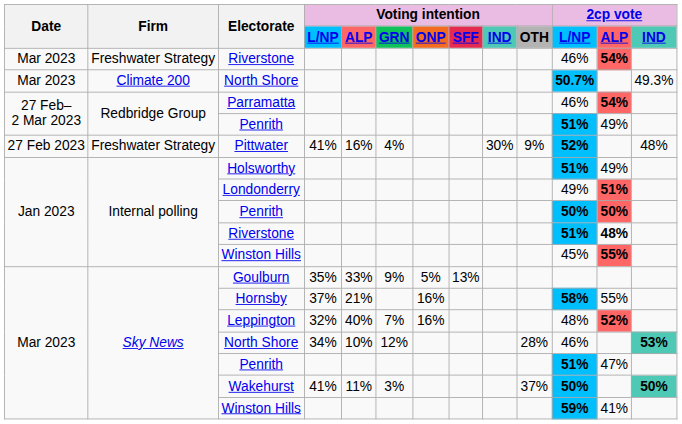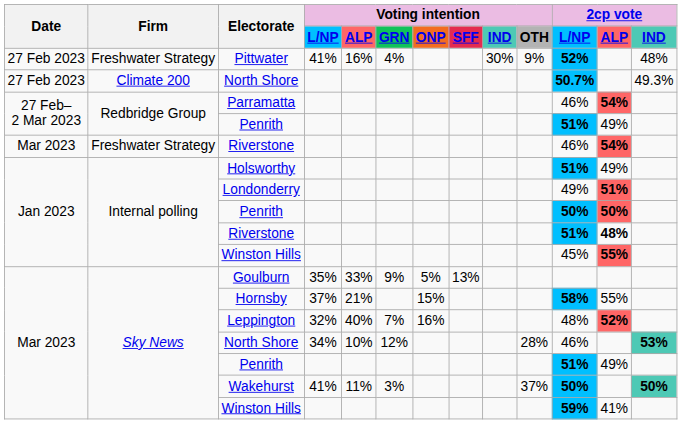 <table class="nowrap wikitable sortable tpl-blanktable" style=text-align:center;font-size:100%>
 <tr>
 <th rowspan=2>Date</th>
 <th rowspan=2>Firm</th>
 <th rowspan=2>Electorate</th>
 <th colspan=7 class=unsortable style=background:#ebbce3>Voting intention</th>
 <th colspan=3 class=unsortable style=background:#ebbce3><a href='#'>2cp vote</a></th>
 </tr>
 <tr>
 <th class="unsortable" style="background:#00bfff"><a href='#'>L/NP</a></th>
 <th class="unsortable" style="background:#f66"><a href='#'>ALP</a></th>
 <th class="unsortable" style="background:#10C25B"><a href='#'>GRN</a></th>
 <th class="unsortable" style="background:#f36c21"><a href='#'>ONP</a></th>
 <th class="unsortable" style="background:#E52B50"><a href='#'>SFF</a></th>
 <th class="unsortable" style="background:#4dc9b5"><a href='#'>IND</a></th>
 <th class="unsortable" style="background:#b3b3b3">OTH</th>
 <th class="unsortable" style="background:#00bfff"><a href='#'>L/NP</a></th>
 <th class="unsortable" style="background:#f66"><a href='#'>ALP</a></th>
 <th class="unsortable" style="background:#4dc9b5"><a href='#'>IND</a></th>
 </tr>
 <tr>
-<td>Mar 2023</td>
+<td>27 Feb 2023</td>
 <td>Freshwater Strategy</td>
-<td><a href='#'>Riverstone</a></td>
+<td><a href='#'>Pittwater</a></td>
+<td>41%</td>
+<td>16%</td>
+<td>4%</td>
 <td></td>
 <td></td>
+<td>30%</td>
+<td>9%</td>
+<th style=background:#00bfff>52%</th>
 <td></td>
-<td></td>
-<td></td>
-<td></td>
-<td></td>
-<td>46%</td>
-<th style=background:#f66>54%</th>
-<td></td>
+<td>48%</td>
 </tr>
 <tr>
-<td>Mar 2023</td>
+<td>27 Feb 2023</td>
 <td><a href='#'>Climate 200</a></td>
 <td><a href='#'>North Shore</a></td>
 <td></td>
 <td></td>
 <td></td>
 <td></td>
 <td></td>
 <td></td>
 <td></td>
 <th style=background:#00bfff>50.7%</th>
 <td></td>
 <td>49.3%</td>
 </tr>
 <tr>
 <td rowspan=2>27 Feb–<br>2 Mar 2023</td>
 <td rowspan=2>Redbridge Group</td>
 <td><a href='#'>Parramatta</a></td>
 <td></td>
 <td></td>
 <td></td>
 <td></td>
 <td></td>
 <td></td>
 <td></td>
 <td>46%</td>
 <th style=background:#f66>54%</th>
 <td></td>
 </tr>
 <tr>
 <td><a href='#'>Penrith</a></td>
 <td></td>
 <td></td>
 <td></td>
 <td></td>
 <td></td>
 <td></td>
 <td></td>
 <th style=background:#00bfff>51%</th>
 <td>49%</td>
 <td></td>
 </tr>
 <tr>
-<td>27 Feb 2023</td>
+<td>Mar 2023</td>
 <td>Freshwater Strategy</td>
-<td><a href='#'>Pittwater</a></td>
-<td>41%</td>
-<td>16%</td>
-<td>4%</td>
+<td><a href='#'>Riverstone</a></td>
 <td></td>
 <td></td>
-<td>30%</td>
-<td>9%</td>
-<th style=background:#00bfff>52%</th>
 <td></td>
-<td>48%</td>
+<td></td>
+<td></td>
+<td></td>
+<td></td>
+<td>46%</td>
+<th style=background:#f66>54%</th>
+<td></td>
 </tr>
 <tr>
 <td rowspan=5>Jan 2023</td>
 <td rowspan=5>Internal polling</td>
 <td><a href='#'>Holsworthy</a></td>
 <td></td>
 <td></td>
 <td></td>
 <td></td>
 <td></td>
 <td></td>
 <td></td>
 <th style=background:#00bfff>51%</th>
 <td>49%</td>
 <td></td>
 </tr>
 <tr>
 <td><a href='#'>Londonderry</a></td>
 <td></td>
 <td></td>
 <td></td>
 <td></td>
 <td></td>
 <td></td>
 <td></td>
 <td>49%</td>
 <th style=background:#f66>51%</th>
 <td></td>
 </tr>
 <tr>
 <td><a href='#'>Penrith</a></td>
 <td></td>
 <td></td>
 <td></td>
 <td></td>
 <td></td>
 <td></td>
 <td></td>
 <th style=background:#00bfff>50%</th>
 <th style=background:#f66>50%</th>
 <td></td>
 </tr>
 <tr>
 <td><a href='#'>Riverstone</a></td>
 <td></td>
 <td></td>
 <td></td>
 <td></td>
 <td></td>
 <td></td>
 <td></td>
 <th style=background:#00bfff>51%</th>
 <td><strong>48%</strong></td>
 <td></td>
 </tr>
 <tr>
 <td><a href='#'>Winston Hills</a></td>
 <td></td>
 <td></td>
 <td></td>
 <td></td>
 <td></td>
 <td></td>
 <td></td>
 <td>45%</td>
 <th style=background:#f66>55%</th>
 <td></td>
 </tr>
 <tr>
 <td rowspan="7">Mar 2023</td>
 <td rowspan="7"><em><a href='#'>Sky News</a></em></td>
 <td><a href='#'>Goulburn</a></td>
 <td>35%</td>
 <td>33%</td>
 <td>9%</td>
 <td>5%</td>
 <td>13%</td>
 <td></td>
 <td></td>
 <td></td>
 <td></td>
 <td></td>
 </tr>
 <tr>
 <td><a href='#'>Hornsby</a></td>
 <td>37%</td>
 <td>21%</td>
 <td></td>
-<td>16%</td>
+<td>15%</td>
 <td></td>
 <td></td>
 <td></td>
 <th style=background:#00bfff>58%</th>
 <td>55%</td>
 <td></td>
 </tr>
 <tr>
 <td><a href='#'>Leppington</a></td>
 <td>32%</td>
 <td>40%</td>
 <td>7%</td>
 <td>16%</td>
 <td></td>
 <td></td>
 <td></td>
 <td>48%</td>
 <th style=background:#f66>52%</th>
 <td></td>
 </tr>
 <tr>
 <td><a href='#'>North Shore</a></td>
 <td>34%</td>
 <td>10%</td>
 <td>12%</td>
 <td></td>
 <td></td>
 <td></td>
 <td>28%</td>
 <td>46%</td>
 <td></td>
 <th style=background:#4dc9b5>53%</th>
 </tr>
 <tr>
 <td><a href='#'>Penrith</a></td>
 <td></td>
 <td></td>
 <td></td>
 <td></td>
 <td></td>
 <td></td>
 <td></td>
 <th style=background:#00bfff>51%</th>
-<td>47%</td>
+<td>49%</td>
 <td></td>
 </tr>
 <tr>
 <td><a href='#'>Wakehurst</a></td>
 <td>41%</td>
 <td>11%</td>
 <td>3%</td>
 <td></td>
 <td></td>
 <td></td>
 <td>37%</td>
 <th style=background:#00bfff>50%</th>
 <td></td>
 <th style=background:#4dc9b5>50%</th>
 </tr>
 <tr>
 <td><a href='#'>Winston Hills</a></td>
 <td></td>
 <td></td>
 <td></td>
 <td></td>
 <td></td>
 <td></td>
 <td></td>
 <th style=background:#00bfff>59%</th>
 <td>41%</td>
 <td></td>
 </tr>
 </table>
